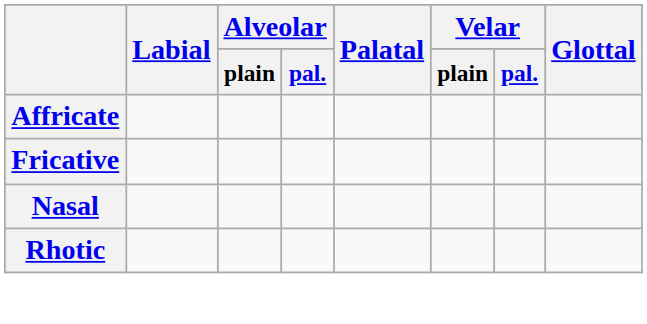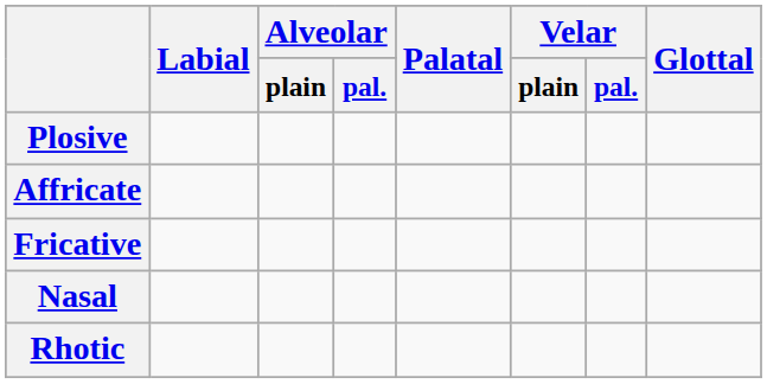 <table class="wikitable" style="text-align:center">
 <tr>
 <th rowspan="2"></th>
 <th rowspan="2"><a href='#'>Labial</a></th>
 <th colspan="2"><a href='#'>Alveolar</a></th>
 <th rowspan="2"><a href='#'>Palatal</a></th>
 <th colspan="2"><a href='#'>Velar</a></th>
 <th rowspan="2"><a href='#'>Glottal</a></th>
 </tr>
 <tr>
 <th><small>plain</small></th>
 <th><a href='#'><small>pal.</small></a></th>
 <th><small>plain</small></th>
 <th><a href='#'><small>pal.</small></a></th>
+</tr>
+<tr>
+<th><a href='#'>Plosive</a></th>
+<td></td>
+<td></td>
+<td></td>
+<td></td>
+<td></td>
+<td></td>
+<td></td>
 </tr>
 <tr>
 <th><a href='#'>Affricate</a></th>
 <td></td>
 <td></td>
 <td></td>
 <td></td>
 <td></td>
 <td></td>
 <td></td>
 </tr>
 <tr>
 <th><a href='#'>Fricative</a></th>
 <td></td>
 <td></td>
 <td></td>
 <td></td>
 <td></td>
 <td></td>
 <td></td>
 </tr>
 <tr>
 <th><a href='#'>Nasal</a></th>
 <td></td>
 <td></td>
 <td></td>
 <td></td>
 <td></td>
 <td></td>
 <td></td>
 </tr>
 <tr>
 <th><a href='#'>Rhotic</a></th>
 <td></td>
 <td></td>
 <td></td>
 <td></td>
 <td></td>
 <td></td>
 <td></td>
 </tr>
 </table>
